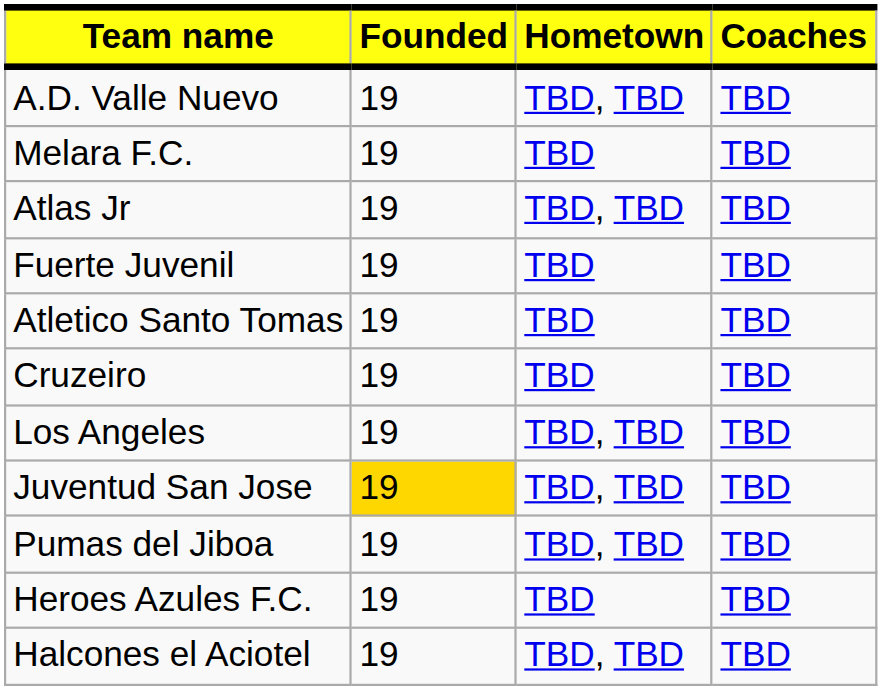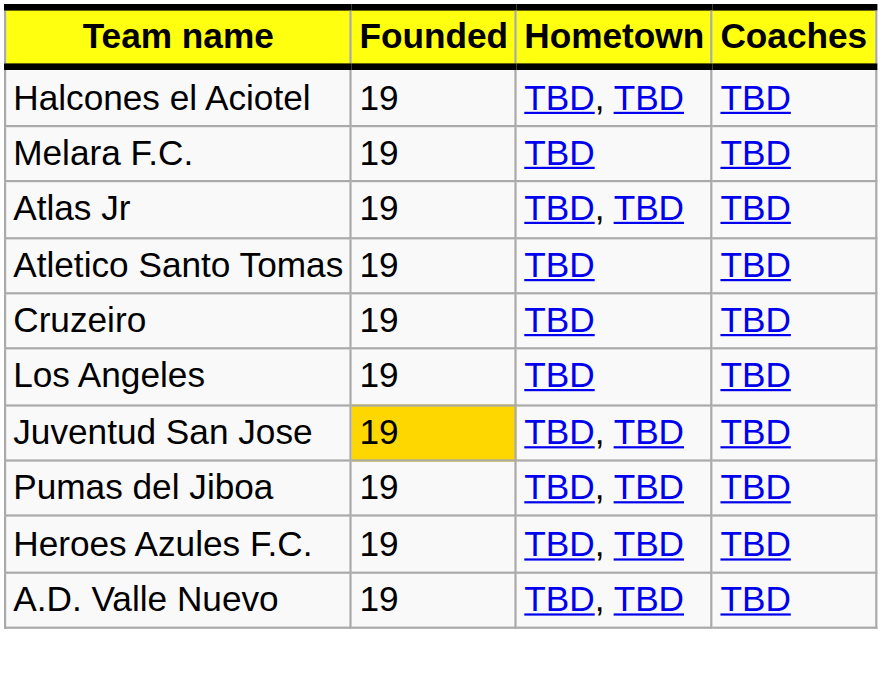 <table class="wikitable">
 <tr>
 <th style="background:#FFFF10; color:black; border-top:black 3px solid; border-bottom:black 3px solid;">Team name</th>
 <th style="background:#FFFF10; color:black; border-top:black 3px solid; border-bottom:black 3px solid;">Founded</th>
 <th style="background:#FFFF10; color:black; border-top:black 3px solid; border-bottom:black 3px solid;">Hometown</th>
 <th style="background:#FFFF10; color:black; border-top:black 3px solid; border-bottom:black 3px solid;">Coaches</th>
 </tr>
 <tr>
-<td>A.D. Valle Nuevo</td>
+<td>Halcones el Aciotel</td>
 <td>19</td>
 <td> <a href='#'>TBD</a>, <a href='#'>TBD</a></td>
 <td> <a href='#'>TBD</a></td>
 </tr>
 <tr>
 <td>Melara F.C.</td>
 <td>19</td>
 <td> <a href='#'>TBD</a></td>
 <td> <a href='#'>TBD</a></td>
 </tr>
 <tr>
 <td>Atlas Jr</td>
 <td>19</td>
 <td> <a href='#'>TBD</a>, <a href='#'>TBD</a></td>
 <td> <a href='#'>TBD</a></td>
 </tr>
 <tr>
-<td>Fuerte Juvenil</td>
-<td>19</td>
-<td> <a href='#'>TBD</a></td>
-<td> <a href='#'>TBD</a></td>
-</tr>
-<tr>
 <td>Atletico Santo Tomas</td>
 <td>19</td>
 <td> <a href='#'>TBD</a></td>
 <td> <a href='#'>TBD</a></td>
 </tr>
 <tr>
 <td>Cruzeiro</td>
 <td>19</td>
 <td> <a href='#'>TBD</a></td>
 <td> <a href='#'>TBD</a></td>
 </tr>
 <tr>
 <td>Los Angeles</td>
 <td>19</td>
-<td> <a href='#'>TBD</a>, <a href='#'>TBD</a></td>
+<td> <a href='#'>TBD</a></td>
 <td> <a href='#'>TBD</a></td>
 </tr>
 <tr>
 <td>Juventud San Jose</td>
 <td style="background: gold;">19</td>
 <td> <a href='#'>TBD</a>, <a href='#'>TBD</a></td>
 <td> <a href='#'>TBD</a></td>
 </tr>
 <tr>
 <td>Pumas del Jiboa</td>
 <td>19</td>
 <td> <a href='#'>TBD</a>, <a href='#'>TBD</a></td>
 <td> <a href='#'>TBD</a></td>
 </tr>
 <tr>
 <td>Heroes Azules F.C.</td>
 <td>19</td>
-<td> <a href='#'>TBD</a></td>
+<td> <a href='#'>TBD</a>, <a href='#'>TBD</a></td>
 <td> <a href='#'>TBD</a></td>
 </tr>
 <tr>
-<td>Halcones el Aciotel</td>
+<td>A.D. Valle Nuevo</td>
 <td>19</td>
 <td> <a href='#'>TBD</a>, <a href='#'>TBD</a></td>
 <td> <a href='#'>TBD</a></td>
 </tr>
 </table>
